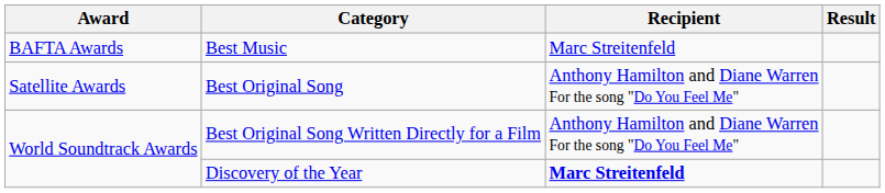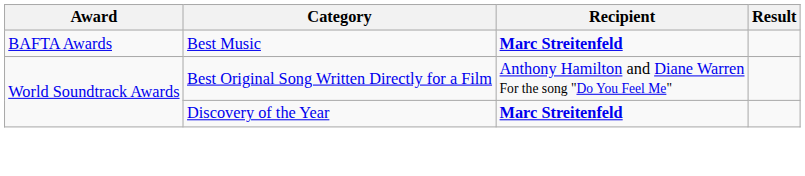 <table class="wikitable plainrowheaders sortable">
 <tr>
 <th scope="col">Award</th>
 <th scope="col">Category</th>
 <th scope="col">Recipient</th>
 <th scope="col">Result</th>
 </tr>
 <tr>
 <td><a href='#'>BAFTA Awards</a></td>
 <td><a href='#'>Best Music</a></td>
-<td><a href='#'>Marc Streitenfeld</a></td>
-<td></td>
-</tr>
-<tr>
-<td><a href='#'>Satellite Awards</a></td>
-<td><a href='#'>Best Original Song</a></td>
-<td><a href='#'>Anthony Hamilton</a> and <a href='#'>Diane Warren</a><br><small>For the song "<a href='#'>Do You Feel Me</a>"</small></td>
+<td><strong><a href='#'>Marc Streitenfeld</a></strong></td>
 <td></td>
 </tr>
 <tr>
 <td rowspan="2"><a href='#'>World Soundtrack Awards</a></td>
 <td><a href='#'>Best Original Song Written Directly for a Film</a></td>
 <td><a href='#'>Anthony Hamilton</a> and <a href='#'>Diane Warren</a><br><small>For the song "<a href='#'>Do You Feel Me</a>"</small></td>
 <td></td>
 </tr>
 <tr>
 <td><a href='#'>Discovery of the Year</a></td>
 <td><strong><a href='#'>Marc Streitenfeld</a></strong></td>
 <td></td>
 </tr>
 </table>
